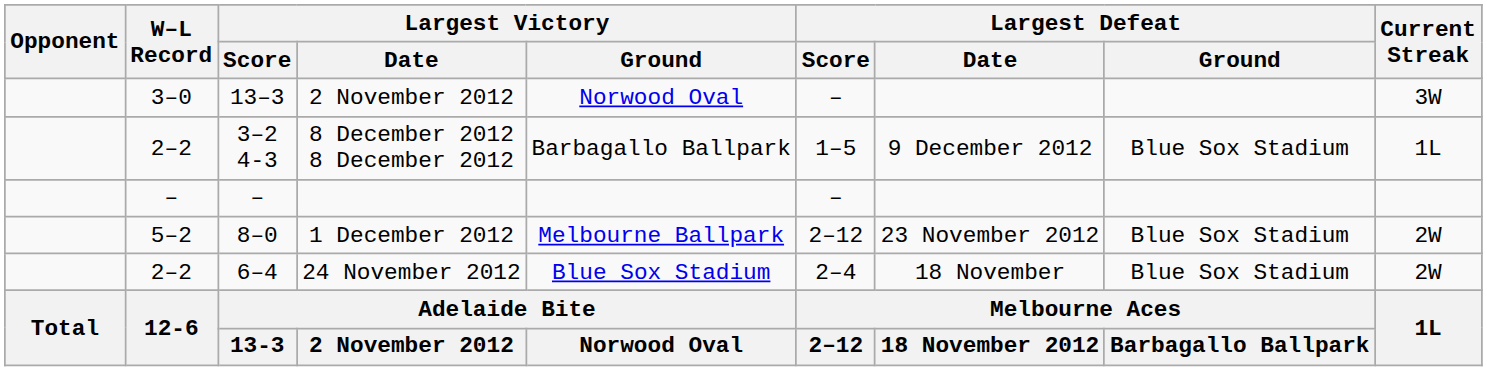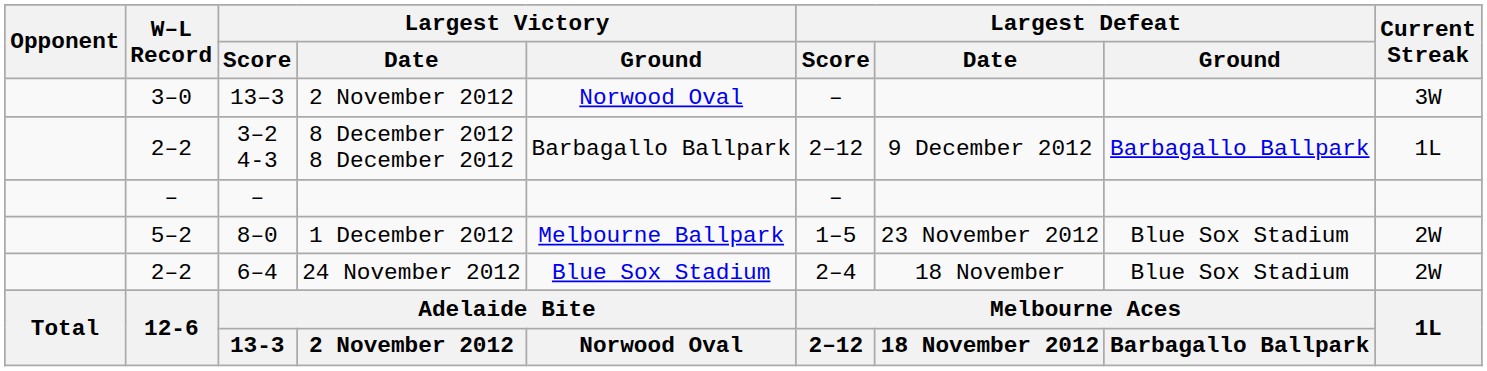 <table class="wikitable" style="text-align:center">
 <tr>
 <th rowspan=2>Opponent</th>
 <th rowspan=2>W–L<br>Record</th>
 <th colspan=3>Largest Victory</th>
 <th colspan=3>Largest Defeat</th>
 <th rowspan=2>Current<br>Streak</th>
 </tr>
 <tr>
 <th>Score</th>
 <th>Date</th>
 <th>Ground</th>
 <th>Score</th>
 <th>Date</th>
 <th>Ground</th>
 </tr>
 <tr>
 <td align=left></td>
 <td>3–0</td>
 <td>13–3</td>
 <td>2 November 2012</td>
 <td><a href='#'>Norwood Oval</a></td>
 <td>–</td>
 <td></td>
 <td></td>
 <td>3W</td>
 </tr>
 <tr>
 <td align=left></td>
 <td>2–2</td>
 <td>3–2<br>4-3</td>
 <td>8 December 2012<br>8 December 2012</td>
 <td>Barbagallo Ballpark</td>
-<td>1–5</td>
+<td>2–12</td>
 <td>9 December 2012</td>
-<td>Blue Sox Stadium</td>
+<td><a href='#'>Barbagallo Ballpark</a></td>
 <td>1L</td>
 </tr>
 <tr>
 <td align=left></td>
 <td>–</td>
 <td>–</td>
 <td></td>
 <td></td>
 <td>–</td>
 <td></td>
 <td></td>
 <td></td>
 </tr>
 <tr>
 <td align=left></td>
 <td>5–2</td>
 <td>8–0</td>
 <td>1 December 2012</td>
 <td><a href='#'>Melbourne Ballpark</a></td>
-<td>2–12</td>
+<td>1–5</td>
 <td>23 November 2012</td>
 <td>Blue Sox Stadium</td>
 <td>2W</td>
 </tr>
 <tr>
 <td align=left></td>
 <td>2–2</td>
 <td>6–4</td>
 <td>24 November 2012</td>
 <td><a href='#'>Blue Sox Stadium</a></td>
 <td>2–4</td>
 <td>18 November</td>
 <td>Blue Sox Stadium</td>
 <td>2W</td>
 </tr>
 <tr>
 <th rowspan=2 align=left>Total</th>
 <th rowspan=2>12-6</th>
 <th colspan=3>Adelaide Bite</th>
 <th colspan=3>Melbourne Aces</th>
 <th rowspan=2>1L</th>
 </tr>
 <tr>
 <th>13-3</th>
 <th>2 November 2012</th>
 <th>Norwood Oval</th>
 <th>2–12</th>
 <th>18 November 2012</th>
 <th>Barbagallo Ballpark</th>
 </tr>
 </table>
